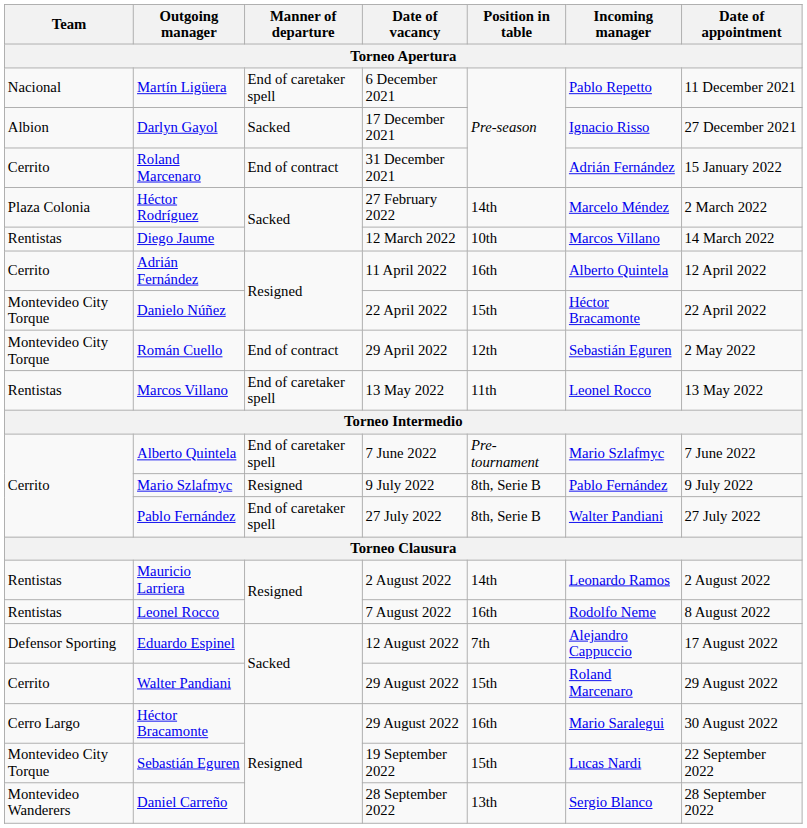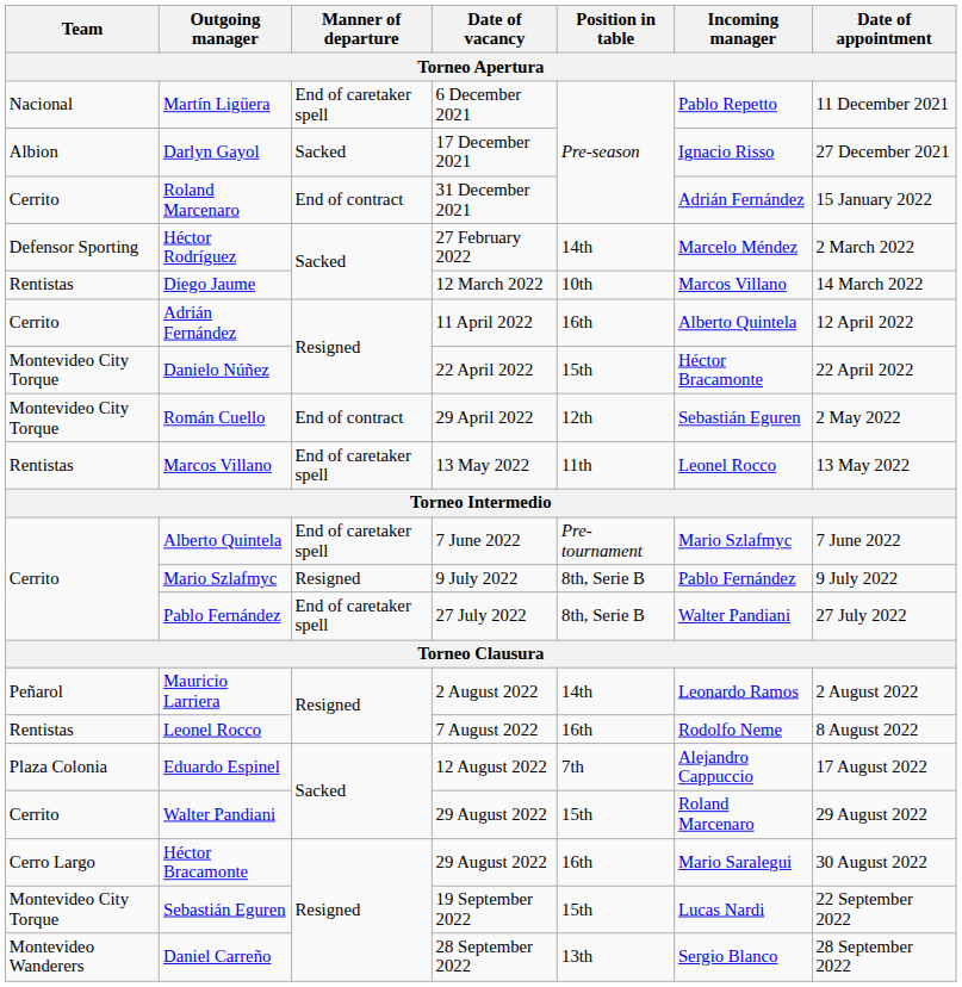 <table class="wikitable sortable">
 <tr>
 <th>Team</th>
 <th>Outgoing manager</th>
 <th>Manner of departure</th>
 <th>Date of vacancy</th>
 <th>Position in table</th>
 <th>Incoming manager</th>
 <th>Date of appointment</th>
 </tr>
 <tr>
 <th colspan=7>Torneo Apertura</th>
 </tr>
 <tr>
 <td>Nacional</td>
 <td> <a href='#'>Martín Ligüera</a></td>
 <td>End of caretaker spell</td>
 <td>6 December 2021</td>
 <td rowspan=3><em>Pre-season</em></td>
 <td> <a href='#'>Pablo Repetto</a></td>
 <td>11 December 2021</td>
 </tr>
 <tr>
 <td>Albion</td>
 <td> <a href='#'>Darlyn Gayol</a></td>
 <td>Sacked</td>
 <td>17 December 2021</td>
 <td> <a href='#'>Ignacio Risso</a></td>
 <td>27 December 2021</td>
 </tr>
 <tr>
 <td>Cerrito</td>
 <td> <a href='#'>Roland Marcenaro</a></td>
 <td>End of contract</td>
 <td>31 December 2021</td>
 <td> <a href='#'>Adrián Fernández</a></td>
 <td>15 January 2022</td>
 </tr>
 <tr>
-<td>Plaza Colonia</td>
+<td>Defensor Sporting</td>
 <td> <a href='#'>Héctor Rodríguez</a></td>
 <td rowspan=2>Sacked</td>
 <td>27 February 2022</td>
 <td>14th</td>
 <td> <a href='#'>Marcelo Méndez</a></td>
 <td>2 March 2022</td>
 </tr>
 <tr>
 <td>Rentistas</td>
 <td> <a href='#'>Diego Jaume</a></td>
 <td>12 March 2022</td>
 <td>10th</td>
 <td> <a href='#'>Marcos Villano</a></td>
 <td>14 March 2022</td>
 </tr>
 <tr>
 <td>Cerrito</td>
 <td> <a href='#'>Adrián Fernández</a></td>
 <td rowspan=2>Resigned</td>
 <td>11 April 2022</td>
 <td>16th</td>
 <td> <a href='#'>Alberto Quintela</a></td>
 <td>12 April 2022</td>
 </tr>
 <tr>
 <td>Montevideo City Torque</td>
 <td> <a href='#'>Danielo Núñez</a></td>
 <td>22 April 2022</td>
 <td>15th</td>
 <td> <a href='#'>Héctor Bracamonte</a></td>
 <td>22 April 2022</td>
 </tr>
 <tr>
 <td>Montevideo City Torque</td>
 <td> <a href='#'>Román Cuello</a></td>
 <td>End of contract</td>
 <td>29 April 2022</td>
 <td>12th</td>
 <td> <a href='#'>Sebastián Eguren</a></td>
 <td>2 May 2022</td>
 </tr>
 <tr>
 <td>Rentistas</td>
 <td> <a href='#'>Marcos Villano</a></td>
 <td>End of caretaker spell</td>
 <td>13 May 2022</td>
 <td>11th</td>
 <td> <a href='#'>Leonel Rocco</a></td>
 <td>13 May 2022</td>
 </tr>
 <tr>
 <th colspan=7>Torneo Intermedio</th>
 </tr>
 <tr>
 <td rowspan=3>Cerrito</td>
 <td> <a href='#'>Alberto Quintela</a></td>
 <td>End of caretaker spell</td>
 <td>7 June 2022</td>
 <td><em>Pre-tournament</em></td>
 <td> <a href='#'>Mario Szlafmyc</a></td>
 <td>7 June 2022</td>
 </tr>
 <tr>
 <td> <a href='#'>Mario Szlafmyc</a></td>
 <td>Resigned</td>
 <td>9 July 2022</td>
 <td>8th, Serie B</td>
 <td> <a href='#'>Pablo Fernández</a></td>
 <td>9 July 2022</td>
 </tr>
 <tr>
 <td> <a href='#'>Pablo Fernández</a></td>
 <td>End of caretaker spell</td>
 <td>27 July 2022</td>
 <td>8th, Serie B</td>
 <td> <a href='#'>Walter Pandiani</a></td>
 <td>27 July 2022</td>
 </tr>
 <tr>
 <th colspan=7>Torneo Clausura</th>
 </tr>
 <tr>
-<td>Rentistas</td>
+<td>Peñarol</td>
 <td> <a href='#'>Mauricio Larriera</a></td>
 <td rowspan=2>Resigned</td>
 <td>2 August 2022</td>
 <td>14th</td>
 <td> <a href='#'>Leonardo Ramos</a></td>
 <td>2 August 2022</td>
 </tr>
 <tr>
 <td>Rentistas</td>
 <td> <a href='#'>Leonel Rocco</a></td>
 <td>7 August 2022</td>
 <td>16th</td>
 <td> <a href='#'>Rodolfo Neme</a></td>
 <td>8 August 2022</td>
 </tr>
 <tr>
-<td>Defensor Sporting</td>
+<td>Plaza Colonia</td>
 <td> <a href='#'>Eduardo Espinel</a></td>
 <td rowspan=2>Sacked</td>
 <td>12 August 2022</td>
 <td>7th</td>
 <td> <a href='#'>Alejandro Cappuccio</a></td>
 <td>17 August 2022</td>
 </tr>
 <tr>
 <td>Cerrito</td>
 <td> <a href='#'>Walter Pandiani</a></td>
 <td>29 August 2022</td>
 <td>15th</td>
 <td> <a href='#'>Roland Marcenaro</a></td>
 <td>29 August 2022</td>
 </tr>
 <tr>
 <td>Cerro Largo</td>
 <td> <a href='#'>Héctor Bracamonte</a></td>
 <td rowspan=3>Resigned</td>
 <td>29 August 2022</td>
 <td>16th</td>
 <td> <a href='#'>Mario Saralegui</a></td>
 <td>30 August 2022</td>
 </tr>
 <tr>
 <td>Montevideo City Torque</td>
 <td> <a href='#'>Sebastián Eguren</a></td>
 <td>19 September 2022</td>
 <td>15th</td>
 <td> <a href='#'>Lucas Nardi</a></td>
 <td>22 September 2022</td>
 </tr>
 <tr>
 <td>Montevideo Wanderers</td>
 <td> <a href='#'>Daniel Carreño</a></td>
 <td>28 September 2022</td>
 <td>13th</td>
 <td> <a href='#'>Sergio Blanco</a></td>
 <td>28 September 2022</td>
 </tr>
 </table>
